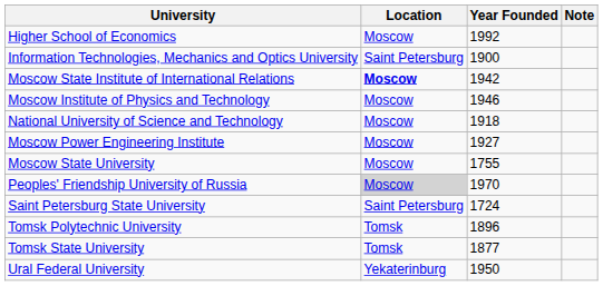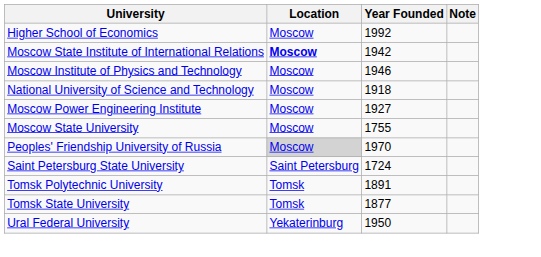 <table class="wikitable sortable">
 <tr>
 <th>University</th>
 <th>Location</th>
 <th>Year Founded</th>
 <th>Note</th>
 </tr>
 <tr>
 <td><a href='#'>Higher School of Economics</a></td>
 <td><a href='#'>Moscow</a></td>
 <td>1992</td>
-<td></td>
-</tr>
-<tr>
-<td><a href='#'>Information Technologies, Mechanics and Optics University</a></td>
-<td><a href='#'>Saint Petersburg</a></td>
-<td>1900</td>
 <td></td>
 </tr>
 <tr>
 <td><a href='#'>Moscow State Institute of International Relations</a></td>
 <td><strong><a href='#'>Moscow</a></strong></td>
 <td>1942</td>
 <td></td>
 </tr>
 <tr>
 <td><a href='#'>Moscow Institute of Physics and Technology</a></td>
 <td><a href='#'>Moscow</a></td>
 <td>1946</td>
 <td></td>
 </tr>
 <tr>
 <td><a href='#'>National University of Science and Technology</a></td>
 <td><a href='#'>Moscow</a></td>
 <td>1918</td>
 <td></td>
 </tr>
 <tr>
 <td><a href='#'>Moscow Power Engineering Institute</a></td>
 <td><a href='#'>Moscow</a></td>
 <td>1927</td>
 <td></td>
 </tr>
 <tr>
 <td><a href='#'>Moscow State University</a></td>
 <td><a href='#'>Moscow</a></td>
 <td>1755</td>
 <td></td>
 </tr>
 <tr>
 <td><a href='#'>Peoples' Friendship University of Russia</a></td>
 <td style="background: lightgrey;"><a href='#'>Moscow</a></td>
 <td>1970</td>
 <td></td>
 </tr>
 <tr>
 <td><a href='#'>Saint Petersburg State University</a></td>
 <td><a href='#'>Saint Petersburg</a></td>
 <td>1724</td>
 <td></td>
 </tr>
 <tr>
 <td><a href='#'>Tomsk Polytechnic University</a></td>
 <td><a href='#'>Tomsk</a></td>
-<td>1896</td>
+<td>1891</td>
 <td></td>
 </tr>
 <tr>
 <td><a href='#'>Tomsk State University</a></td>
 <td><a href='#'>Tomsk</a></td>
 <td>1877</td>
 <td></td>
 </tr>
 <tr>
 <td><a href='#'>Ural Federal University</a></td>
 <td><a href='#'>Yekaterinburg</a></td>
 <td>1950</td>
 <td></td>
 </tr>
 </table>
